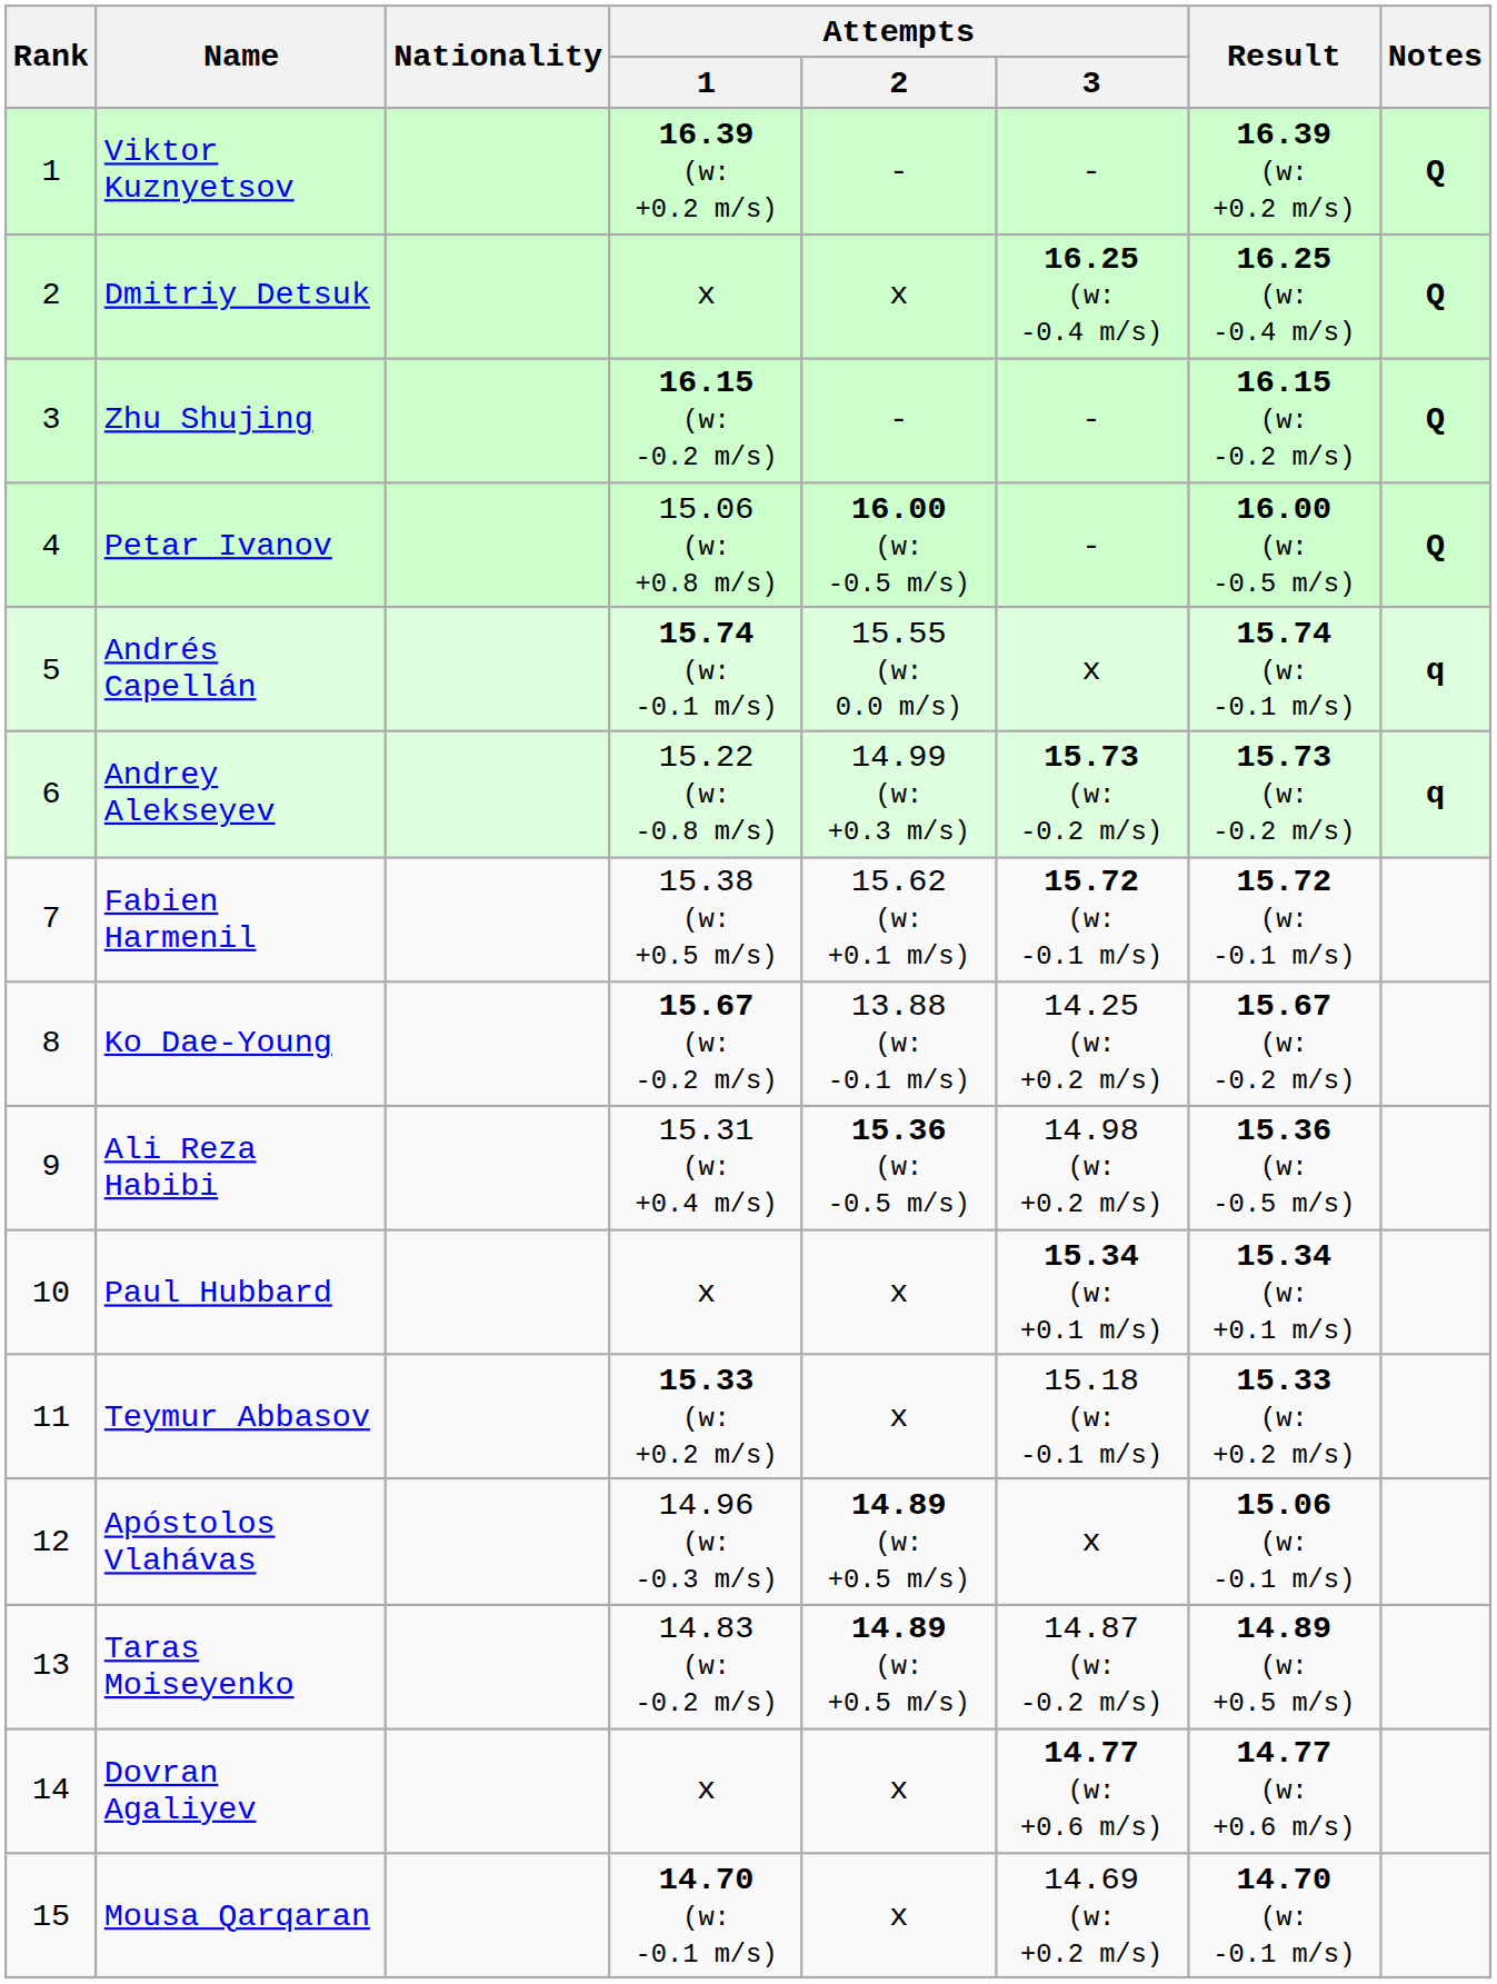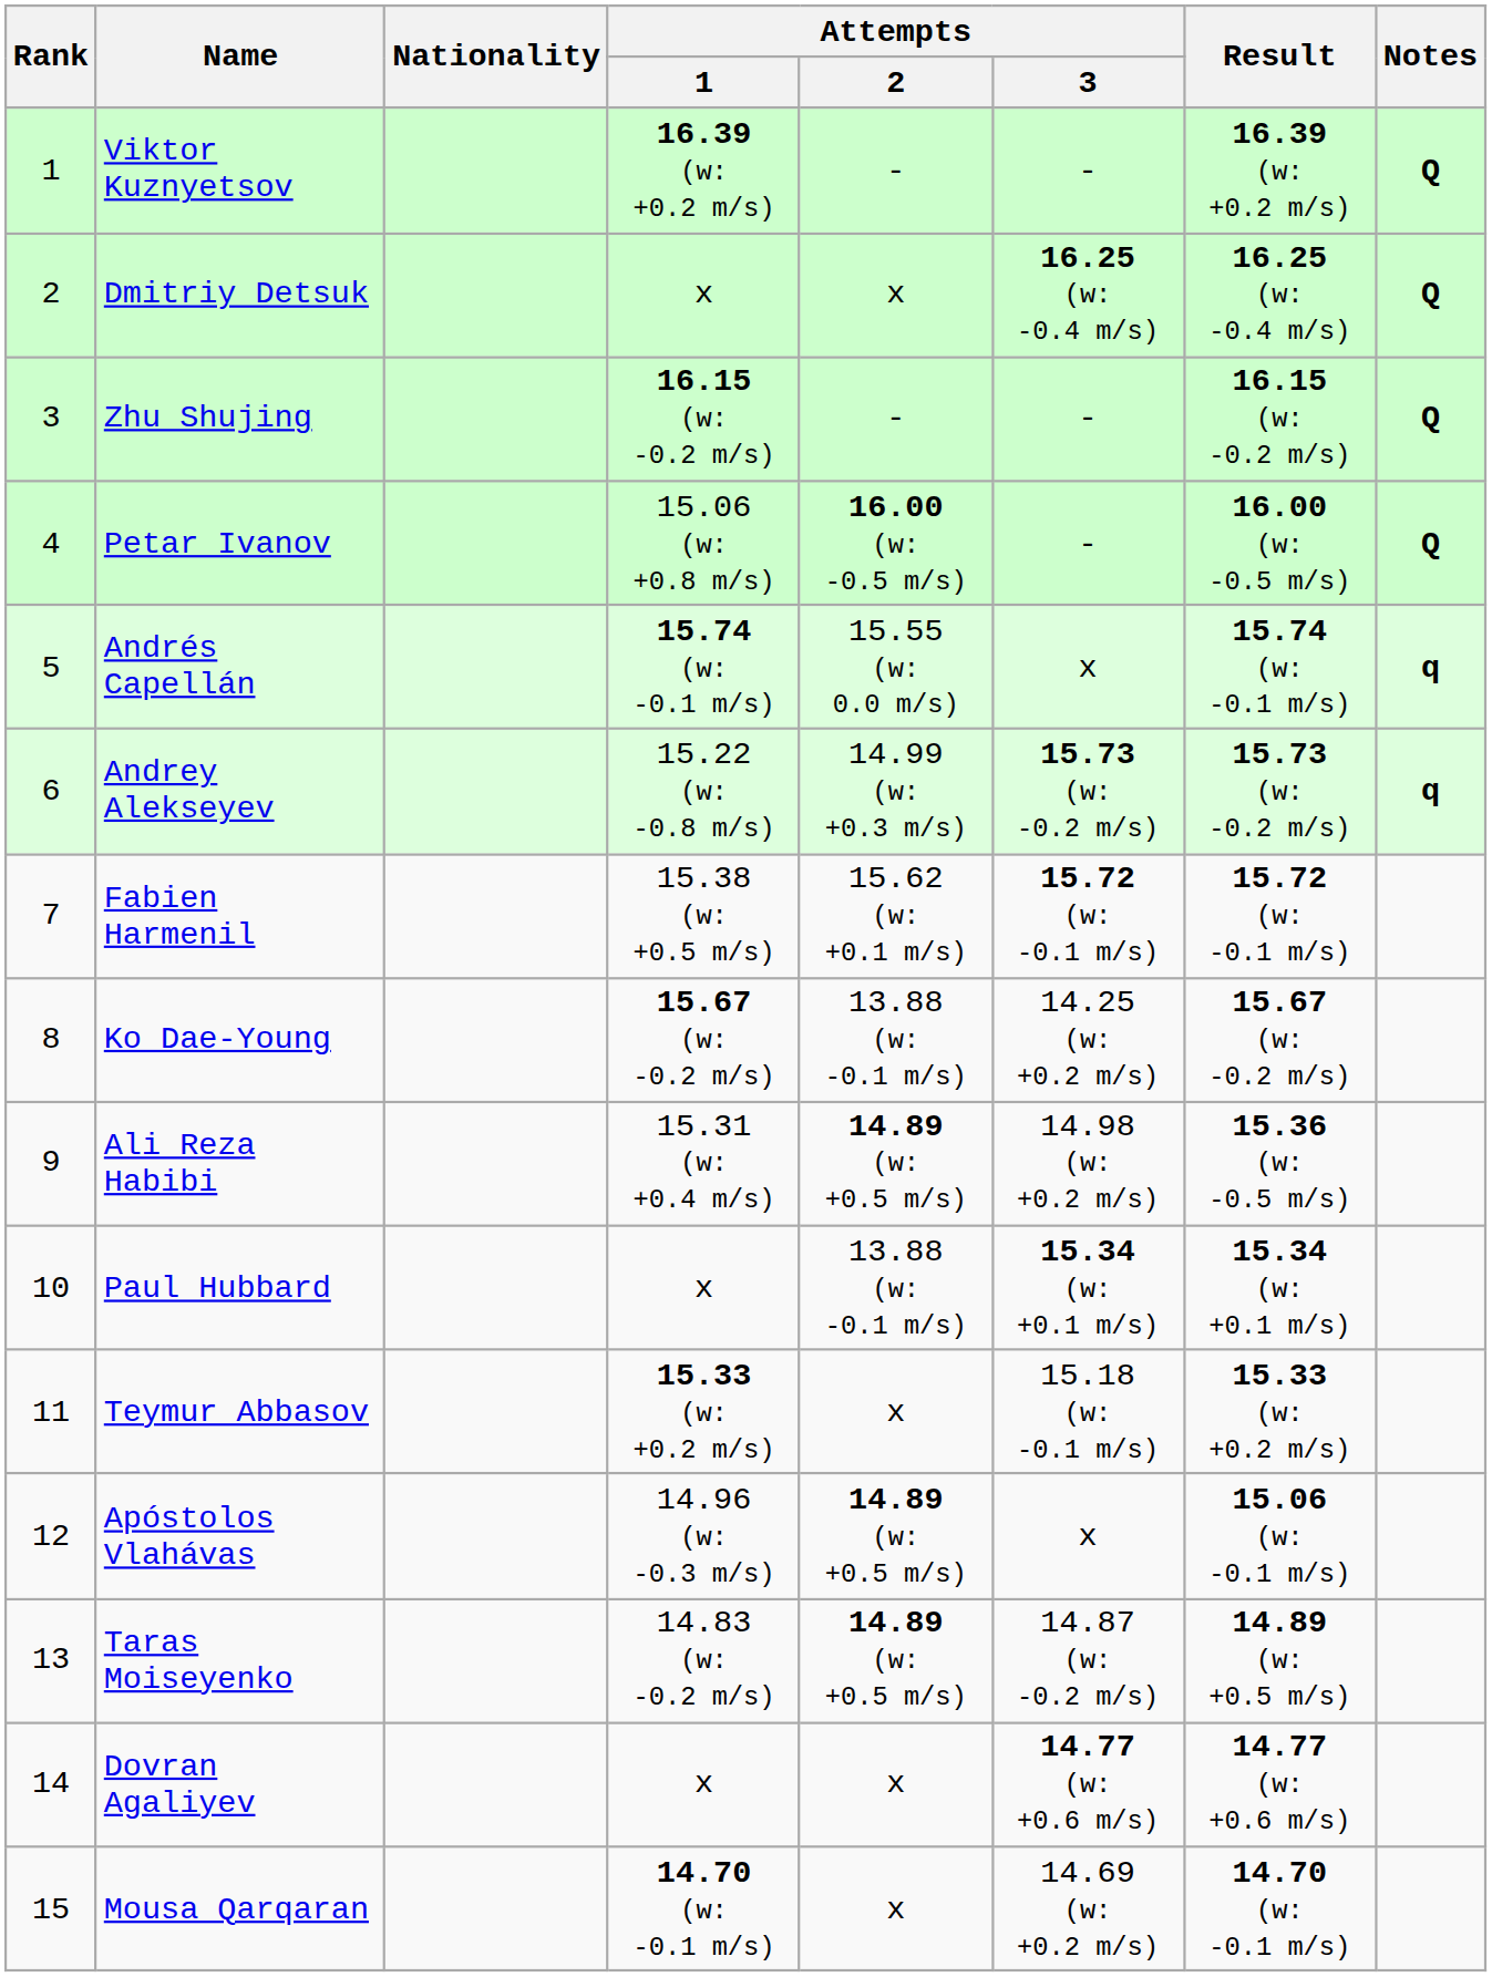 <table class="wikitable sortable" style="text-align:center">
 <tr>
 <th rowspan=2>Rank</th>
 <th rowspan=2>Name</th>
 <th rowspan=2>Nationality</th>
 <th colspan=3>Attempts</th>
 <th rowspan=2>Result</th>
 <th rowspan=2>Notes</th>
 </tr>
 <tr>
 <th>1</th>
 <th>2</th>
 <th>3</th>
 </tr>
 <tr bgcolor=ccffcc>
 <td>1</td>
 <td align=left><a href='#'>Viktor Kuznyetsov</a></td>
 <td align=left></td>
 <td><strong>16.39</strong><br><small>(w: +0.2 m/s)</small></td>
 <td>-</td>
 <td>-</td>
 <td><strong>16.39</strong> <br><small>(w: +0.2 m/s)</small></td>
 <td><strong>Q</strong></td>
 </tr>
 <tr bgcolor=ccffcc>
 <td>2</td>
 <td align=left><a href='#'>Dmitriy Detsuk</a></td>
 <td align=left></td>
 <td>x</td>
 <td>x</td>
 <td><strong>16.25</strong><br><small>(w: -0.4 m/s)</small></td>
 <td><strong>16.25</strong> <br><small>(w: -0.4 m/s)</small></td>
 <td><strong>Q</strong></td>
 </tr>
 <tr bgcolor=ccffcc>
 <td>3</td>
 <td align=left><a href='#'>Zhu Shujing</a></td>
 <td align=left></td>
 <td><strong>16.15</strong><br><small>(w: -0.2 m/s)</small></td>
 <td>-</td>
 <td>-</td>
 <td><strong>16.15</strong> <br><small>(w: -0.2 m/s)</small></td>
 <td><strong>Q</strong></td>
 </tr>
 <tr bgcolor=ccffcc>
 <td>4</td>
 <td align=left><a href='#'>Petar Ivanov</a></td>
 <td align=left></td>
 <td>15.06<br><small>(w: +0.8 m/s)</small></td>
 <td><strong>16.00</strong><br><small>(w: -0.5 m/s)</small></td>
 <td>-</td>
 <td><strong>16.00</strong> <br><small>(w: -0.5 m/s)</small></td>
 <td><strong>Q</strong></td>
 </tr>
 <tr bgcolor=ddffdd>
 <td>5</td>
 <td align=left><a href='#'>Andrés Capellán</a></td>
 <td align=left></td>
 <td><strong>15.74</strong><br><small>(w: -0.1 m/s)</small></td>
 <td>15.55<br><small>(w: 0.0 m/s)</small></td>
 <td>x</td>
 <td><strong>15.74</strong> <br><small>(w: -0.1 m/s)</small></td>
 <td><strong>q</strong></td>
 </tr>
 <tr bgcolor=ddffdd>
 <td>6</td>
 <td align=left><a href='#'>Andrey Alekseyev</a></td>
 <td align=left></td>
 <td>15.22<br><small>(w: -0.8 m/s)</small></td>
 <td>14.99<br><small>(w: +0.3 m/s)</small></td>
 <td><strong>15.73</strong><br><small>(w: -0.2 m/s)</small></td>
 <td><strong>15.73</strong> <br><small>(w: -0.2 m/s)</small></td>
 <td><strong>q</strong></td>
 </tr>
 <tr>
 <td>7</td>
 <td align=left><a href='#'>Fabien Harmenil</a></td>
 <td align=left></td>
 <td>15.38<br><small>(w: +0.5 m/s)</small></td>
 <td>15.62<br><small>(w: +0.1 m/s)</small></td>
 <td><strong>15.72</strong><br><small>(w: -0.1 m/s)</small></td>
 <td><strong>15.72</strong> <br><small>(w: -0.1 m/s)</small></td>
 <td></td>
 </tr>
 <tr>
 <td>8</td>
 <td align=left><a href='#'>Ko Dae-Young</a></td>
 <td align=left></td>
 <td><strong>15.67</strong><br><small>(w: -0.2 m/s)</small></td>
 <td>13.88<br><small>(w: -0.1 m/s)</small></td>
 <td>14.25<br><small>(w: +0.2 m/s)</small></td>
 <td><strong>15.67</strong> <br><small>(w: -0.2 m/s)</small></td>
 <td></td>
 </tr>
 <tr>
 <td>9</td>
 <td align=left><a href='#'>Ali Reza Habibi</a></td>
 <td align=left></td>
 <td>15.31<br><small>(w: +0.4 m/s)</small></td>
-<td><strong>15.36</strong><br><small>(w: -0.5 m/s)</small></td>
+<td><strong>14.89</strong><br><small>(w: +0.5 m/s)</small></td>
 <td>14.98<br><small>(w: +0.2 m/s)</small></td>
 <td><strong>15.36</strong> <br><small>(w: -0.5 m/s)</small></td>
 <td></td>
 </tr>
 <tr>
 <td>10</td>
 <td align=left><a href='#'>Paul Hubbard</a></td>
 <td align=left></td>
 <td>x</td>
-<td>x</td>
+<td>13.88<br><small>(w: -0.1 m/s)</small></td>
 <td><strong>15.34</strong><br><small>(w: +0.1 m/s)</small></td>
 <td><strong>15.34</strong> <br><small>(w: +0.1 m/s)</small></td>
 <td></td>
 </tr>
 <tr>
 <td>11</td>
 <td align=left><a href='#'>Teymur Abbasov</a></td>
 <td align=left></td>
 <td><strong>15.33</strong><br><small>(w: +0.2 m/s)</small></td>
 <td>x</td>
 <td>15.18<br><small>(w: -0.1 m/s)</small></td>
 <td><strong>15.33</strong> <br><small>(w: +0.2 m/s)</small></td>
 <td></td>
 </tr>
 <tr>
 <td>12</td>
 <td align=left><a href='#'>Apóstolos Vlahávas</a></td>
 <td align=left></td>
 <td>14.96<br><small>(w: -0.3 m/s)</small></td>
 <td><strong>14.89</strong><br><small>(w: +0.5 m/s)</small></td>
 <td>x</td>
 <td><strong>15.06</strong> <br><small>(w: -0.1 m/s)</small></td>
 <td></td>
 </tr>
 <tr>
 <td>13</td>
 <td align=left><a href='#'>Taras Moiseyenko</a></td>
 <td align=left></td>
 <td>14.83<br><small>(w: -0.2 m/s)</small></td>
 <td><strong>14.89</strong><br><small>(w: +0.5 m/s)</small></td>
 <td>14.87<br><small>(w: -0.2 m/s)</small></td>
 <td><strong>14.89</strong> <br><small>(w: +0.5 m/s)</small></td>
 <td></td>
 </tr>
 <tr>
 <td>14</td>
 <td align=left><a href='#'>Dovran Agaliyev</a></td>
 <td align=left></td>
 <td>x</td>
 <td>x</td>
 <td><strong>14.77</strong><br><small>(w: +0.6 m/s)</small></td>
 <td><strong>14.77</strong> <br><small>(w: +0.6 m/s)</small></td>
 <td></td>
 </tr>
 <tr>
 <td>15</td>
 <td align=left><a href='#'>Mousa Qarqaran</a></td>
 <td align=left></td>
 <td><strong>14.70</strong><br><small>(w: -0.1 m/s)</small></td>
 <td>x</td>
 <td>14.69<br><small>(w: +0.2 m/s)</small></td>
 <td><strong>14.70</strong> <br><small>(w: -0.1 m/s)</small></td>
 <td></td>
 </tr>
 </table>
